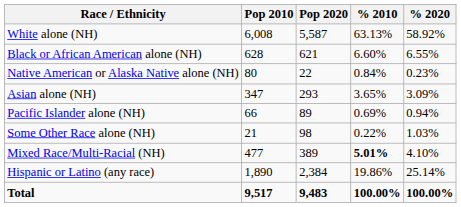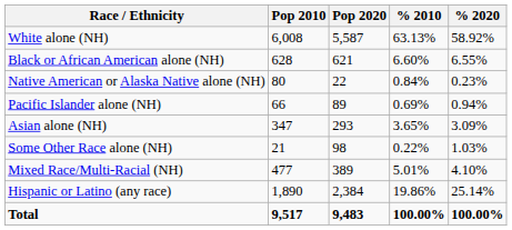 <table class="wikitable">
 <tr>
 <th>Race / Ethnicity</th>
 <th>Pop 2010</th>
 <th>Pop 2020</th>
 <th>% 2010</th>
 <th>% 2020</th>
 </tr>
 <tr>
 <td><a href='#'>White</a> alone (NH)</td>
 <td>6,008</td>
 <td>5,587</td>
 <td>63.13%</td>
 <td>58.92%</td>
 </tr>
 <tr>
 <td><a href='#'>Black or African American</a> alone (NH)</td>
 <td>628</td>
 <td>621</td>
 <td>6.60%</td>
 <td>6.55%</td>
 </tr>
 <tr>
 <td><a href='#'>Native American</a> or <a href='#'>Alaska Native</a> alone (NH)</td>
 <td>80</td>
 <td>22</td>
 <td>0.84%</td>
 <td>0.23%</td>
 </tr>
 <tr>
+<td><a href='#'>Pacific Islander</a> alone (NH)</td>
+<td>66</td>
+<td>89</td>
+<td>0.69%</td>
+<td>0.94%</td>
+</tr>
+<tr>
 <td><a href='#'>Asian</a> alone (NH)</td>
 <td>347</td>
 <td>293</td>
 <td>3.65%</td>
 <td>3.09%</td>
-</tr>
-<tr>
-<td><a href='#'>Pacific Islander</a> alone (NH)</td>
-<td>66</td>
-<td>89</td>
-<td>0.69%</td>
-<td>0.94%</td>
 </tr>
 <tr>
 <td><a href='#'>Some Other Race</a> alone (NH)</td>
 <td>21</td>
 <td>98</td>
 <td>0.22%</td>
 <td>1.03%</td>
 </tr>
 <tr>
 <td><a href='#'>Mixed Race/Multi-Racial</a> (NH)</td>
 <td>477</td>
 <td>389</td>
-<td><strong>5.01%</strong></td>
+<td>5.01%</td>
 <td>4.10%</td>
 </tr>
 <tr>
 <td><a href='#'>Hispanic or Latino</a> (any race)</td>
 <td>1,890</td>
 <td>2,384</td>
 <td>19.86%</td>
 <td>25.14%</td>
 </tr>
 <tr>
 <td><strong>Total</strong></td>
 <td><strong>9,517</strong></td>
 <td><strong>9,483</strong></td>
 <td><strong>100.00%</strong></td>
 <td><strong>100.00%</strong></td>
 </tr>
 </table>
